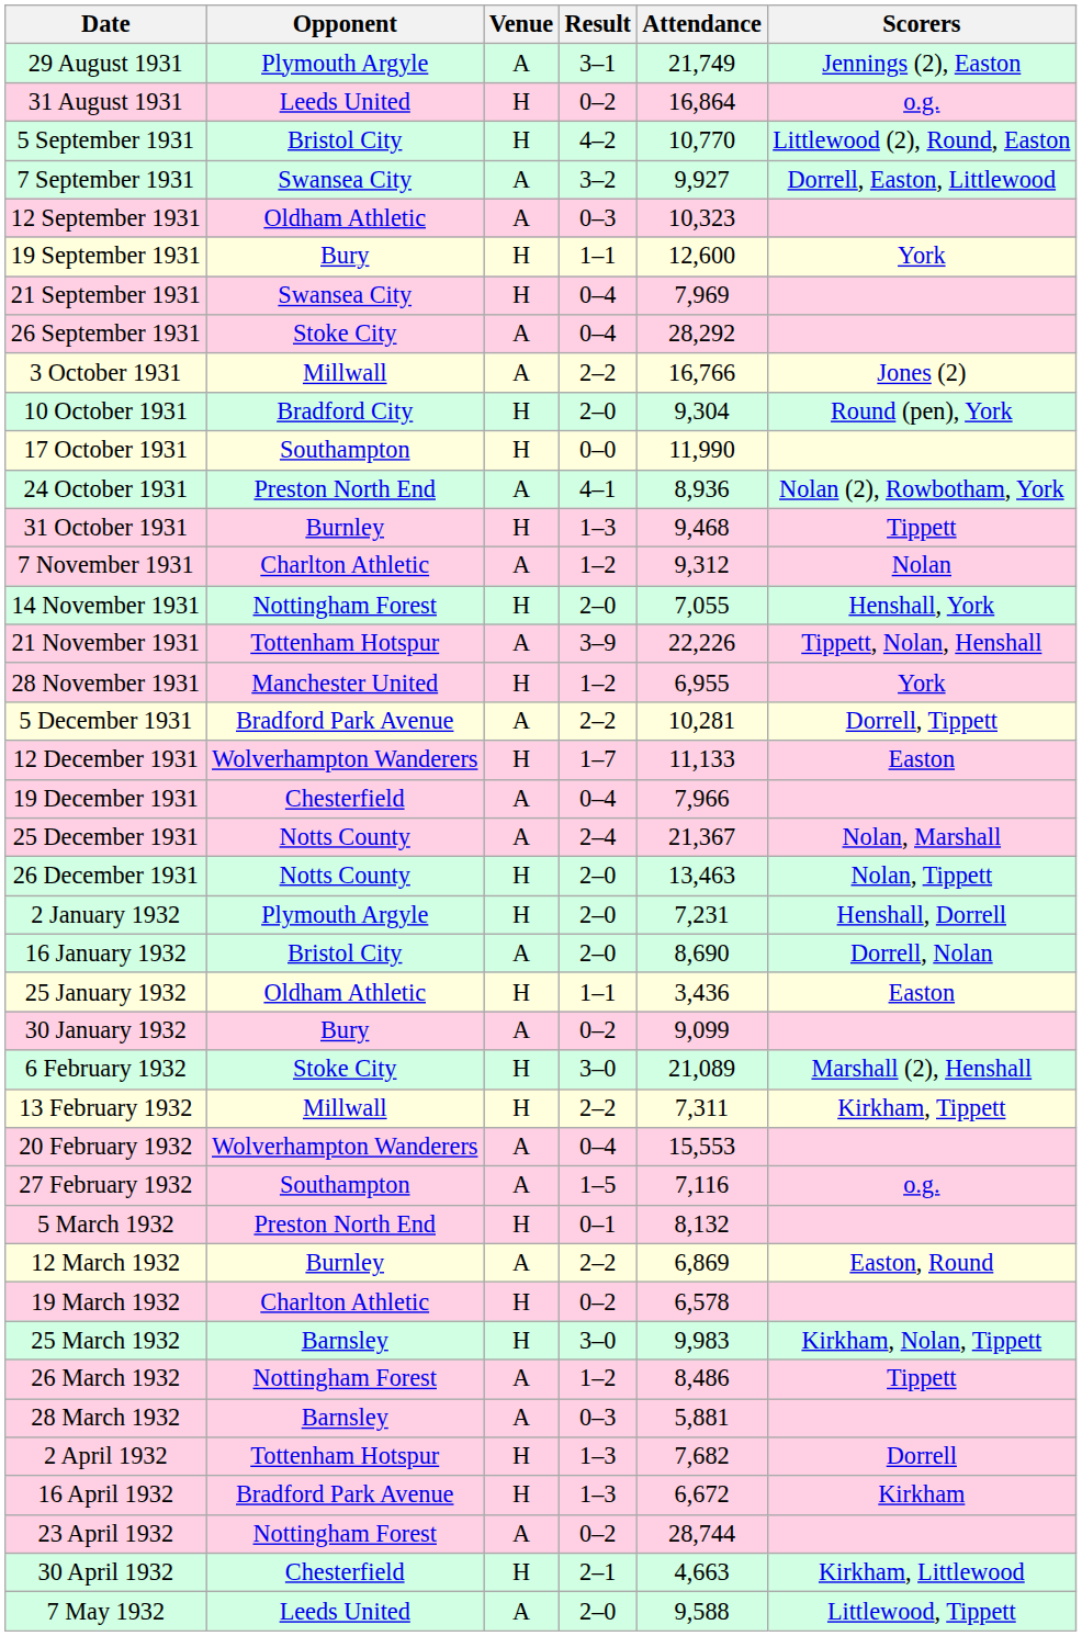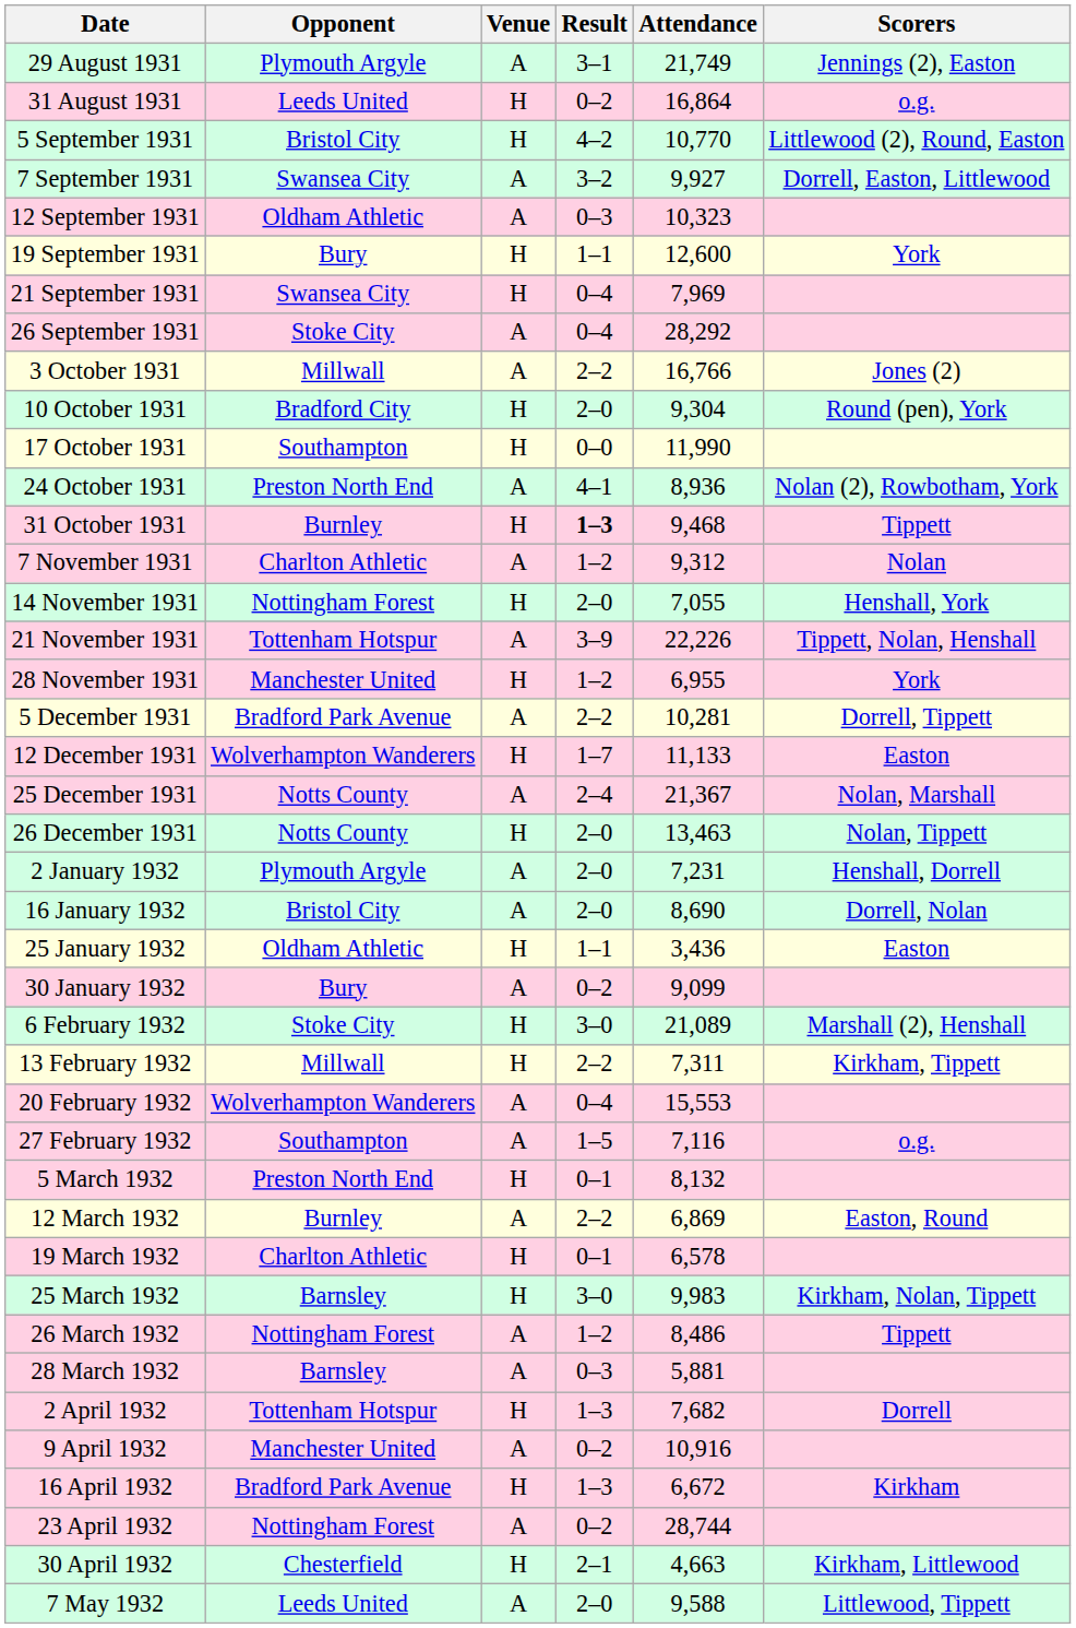 <table class="wikitable sortable" style="text-align:center;">
 <tr>
 <th>Date</th>
 <th>Opponent</th>
 <th>Venue</th>
 <th>Result</th>
 <th>Attendance</th>
 <th>Scorers</th>
 </tr>
 <tr style="background:#d0ffe3;">
 <td>29 August 1931</td>
 <td><a href='#'>Plymouth Argyle</a></td>
 <td>A</td>
 <td>3–1</td>
 <td>21,749</td>
 <td><a href='#'>Jennings</a> (2), <a href='#'>Easton</a></td>
 </tr>
 <tr style="background:#ffd0e3;">
 <td>31 August 1931</td>
 <td><a href='#'>Leeds United</a></td>
 <td>H</td>
 <td>0–2</td>
 <td>16,864</td>
 <td><a href='#'>o.g.</a></td>
 </tr>
 <tr style="background:#d0ffe3;">
 <td>5 September 1931</td>
 <td><a href='#'>Bristol City</a></td>
 <td>H</td>
 <td>4–2</td>
 <td>10,770</td>
 <td><a href='#'>Littlewood</a> (2), <a href='#'>Round</a>, <a href='#'>Easton</a></td>
 </tr>
 <tr style="background:#d0ffe3;">
 <td>7 September 1931</td>
 <td><a href='#'>Swansea City</a></td>
 <td>A</td>
 <td>3–2</td>
 <td>9,927</td>
 <td><a href='#'>Dorrell</a>, <a href='#'>Easton</a>, <a href='#'>Littlewood</a></td>
 </tr>
 <tr style="background:#ffd0e3;">
 <td>12 September 1931</td>
 <td><a href='#'>Oldham Athletic</a></td>
 <td>A</td>
 <td>0–3</td>
 <td>10,323</td>
 <td></td>
 </tr>
 <tr style="background:#ffd;">
 <td>19 September 1931</td>
 <td><a href='#'>Bury</a></td>
 <td>H</td>
 <td>1–1</td>
 <td>12,600</td>
 <td><a href='#'>York</a></td>
 </tr>
 <tr style="background:#ffd0e3;">
 <td>21 September 1931</td>
 <td><a href='#'>Swansea City</a></td>
 <td>H</td>
 <td>0–4</td>
 <td>7,969</td>
 <td></td>
 </tr>
 <tr style="background:#ffd0e3;">
 <td>26 September 1931</td>
 <td><a href='#'>Stoke City</a></td>
 <td>A</td>
 <td>0–4</td>
 <td>28,292</td>
 <td></td>
 </tr>
 <tr style="background:#ffd;">
 <td>3 October 1931</td>
 <td><a href='#'>Millwall</a></td>
 <td>A</td>
 <td>2–2</td>
 <td>16,766</td>
 <td><a href='#'>Jones</a> (2)</td>
 </tr>
 <tr style="background:#d0ffe3;">
 <td>10 October 1931</td>
 <td><a href='#'>Bradford City</a></td>
 <td>H</td>
 <td>2–0</td>
 <td>9,304</td>
 <td><a href='#'>Round</a> (pen), <a href='#'>York</a></td>
 </tr>
 <tr style="background:#ffd;">
 <td>17 October 1931</td>
 <td><a href='#'>Southampton</a></td>
 <td>H</td>
 <td>0–0</td>
 <td>11,990</td>
 <td></td>
 </tr>
 <tr style="background:#d0ffe3;">
 <td>24 October 1931</td>
 <td><a href='#'>Preston North End</a></td>
 <td>A</td>
 <td>4–1</td>
 <td>8,936</td>
 <td><a href='#'>Nolan</a> (2), <a href='#'>Rowbotham</a>, <a href='#'>York</a></td>
 </tr>
 <tr style="background:#ffd0e3;">
 <td>31 October 1931</td>
 <td><a href='#'>Burnley</a></td>
 <td>H</td>
-<td>1–3</td>
+<td><strong>1–3</strong></td>
 <td>9,468</td>
 <td><a href='#'>Tippett</a></td>
 </tr>
 <tr style="background:#ffd0e3;">
 <td>7 November 1931</td>
 <td><a href='#'>Charlton Athletic</a></td>
 <td>A</td>
 <td>1–2</td>
 <td>9,312</td>
 <td><a href='#'>Nolan</a></td>
 </tr>
 <tr style="background:#d0ffe3;">
 <td>14 November 1931</td>
 <td><a href='#'>Nottingham Forest</a></td>
 <td>H</td>
 <td>2–0</td>
 <td>7,055</td>
 <td><a href='#'>Henshall</a>, <a href='#'>York</a></td>
 </tr>
 <tr style="background:#ffd0e3;">
 <td>21 November 1931</td>
 <td><a href='#'>Tottenham Hotspur</a></td>
 <td>A</td>
 <td>3–9</td>
 <td>22,226</td>
 <td><a href='#'>Tippett</a>, <a href='#'>Nolan</a>, <a href='#'>Henshall</a></td>
 </tr>
 <tr style="background:#ffd0e3;">
 <td>28 November 1931</td>
 <td><a href='#'>Manchester United</a></td>
 <td>H</td>
 <td>1–2</td>
 <td>6,955</td>
 <td><a href='#'>York</a></td>
 </tr>
 <tr style="background:#ffd;">
 <td>5 December 1931</td>
 <td><a href='#'>Bradford Park Avenue</a></td>
 <td>A</td>
 <td>2–2</td>
 <td>10,281</td>
 <td><a href='#'>Dorrell</a>, <a href='#'>Tippett</a></td>
 </tr>
 <tr style="background:#ffd0e3;">
 <td>12 December 1931</td>
 <td><a href='#'>Wolverhampton Wanderers</a></td>
 <td>H</td>
 <td>1–7</td>
 <td>11,133</td>
 <td><a href='#'>Easton</a></td>
 </tr>
 <tr style="background:#ffd0e3;">
-<td>19 December 1931</td>
-<td><a href='#'>Chesterfield</a></td>
-<td>A</td>
-<td>0–4</td>
-<td>7,966</td>
-<td></td>
-</tr>
-<tr style="background:#ffd0e3;">
 <td>25 December 1931</td>
 <td><a href='#'>Notts County</a></td>
 <td>A</td>
 <td>2–4</td>
 <td>21,367</td>
 <td><a href='#'>Nolan</a>, <a href='#'>Marshall</a></td>
 </tr>
 <tr style="background:#d0ffe3;">
 <td>26 December 1931</td>
 <td><a href='#'>Notts County</a></td>
 <td>H</td>
 <td>2–0</td>
 <td>13,463</td>
 <td><a href='#'>Nolan</a>, <a href='#'>Tippett</a></td>
 </tr>
 <tr style="background:#d0ffe3;">
 <td>2 January 1932</td>
 <td><a href='#'>Plymouth Argyle</a></td>
-<td>H</td>
+<td>A</td>
 <td>2–0</td>
 <td>7,231</td>
 <td><a href='#'>Henshall</a>, <a href='#'>Dorrell</a></td>
 </tr>
 <tr style="background:#d0ffe3;">
 <td>16 January 1932</td>
 <td><a href='#'>Bristol City</a></td>
 <td>A</td>
 <td>2–0</td>
 <td>8,690</td>
 <td><a href='#'>Dorrell</a>, <a href='#'>Nolan</a></td>
 </tr>
 <tr style="background:#ffd;">
 <td>25 January 1932</td>
 <td><a href='#'>Oldham Athletic</a></td>
 <td>H</td>
 <td>1–1</td>
 <td>3,436</td>
 <td><a href='#'>Easton</a></td>
 </tr>
 <tr style="background:#ffd0e3;">
 <td>30 January 1932</td>
 <td><a href='#'>Bury</a></td>
 <td>A</td>
 <td>0–2</td>
 <td>9,099</td>
 <td></td>
 </tr>
 <tr style="background:#d0ffe3;">
 <td>6 February 1932</td>
 <td><a href='#'>Stoke City</a></td>
 <td>H</td>
 <td>3–0</td>
 <td>21,089</td>
 <td><a href='#'>Marshall</a> (2), <a href='#'>Henshall</a></td>
 </tr>
 <tr style="background:#ffd;">
 <td>13 February 1932</td>
 <td><a href='#'>Millwall</a></td>
 <td>H</td>
 <td>2–2</td>
 <td>7,311</td>
 <td><a href='#'>Kirkham</a>, <a href='#'>Tippett</a></td>
 </tr>
 <tr style="background:#ffd0e3;">
 <td>20 February 1932</td>
 <td><a href='#'>Wolverhampton Wanderers</a></td>
 <td>A</td>
 <td>0–4</td>
 <td>15,553</td>
 <td></td>
 </tr>
 <tr style="background:#ffd0e3;">
 <td>27 February 1932</td>
 <td><a href='#'>Southampton</a></td>
 <td>A</td>
 <td>1–5</td>
 <td>7,116</td>
 <td><a href='#'>o.g.</a></td>
 </tr>
 <tr style="background:#ffd0e3;">
 <td>5 March 1932</td>
 <td><a href='#'>Preston North End</a></td>
 <td>H</td>
 <td>0–1</td>
 <td>8,132</td>
 <td></td>
 </tr>
 <tr style="background:#ffd;">
 <td>12 March 1932</td>
 <td><a href='#'>Burnley</a></td>
 <td>A</td>
 <td>2–2</td>
 <td>6,869</td>
 <td><a href='#'>Easton</a>, <a href='#'>Round</a></td>
 </tr>
 <tr style="background:#ffd0e3;">
 <td>19 March 1932</td>
 <td><a href='#'>Charlton Athletic</a></td>
 <td>H</td>
-<td>0–2</td>
+<td>0–1</td>
 <td>6,578</td>
 <td></td>
 </tr>
 <tr style="background:#d0ffe3;">
 <td>25 March 1932</td>
 <td><a href='#'>Barnsley</a></td>
 <td>H</td>
 <td>3–0</td>
 <td>9,983</td>
 <td><a href='#'>Kirkham</a>, <a href='#'>Nolan</a>, <a href='#'>Tippett</a></td>
 </tr>
 <tr style="background:#ffd0e3;">
 <td>26 March 1932</td>
 <td><a href='#'>Nottingham Forest</a></td>
 <td>A</td>
 <td>1–2</td>
 <td>8,486</td>
 <td><a href='#'>Tippett</a></td>
 </tr>
 <tr style="background:#ffd0e3;">
 <td>28 March 1932</td>
 <td><a href='#'>Barnsley</a></td>
 <td>A</td>
 <td>0–3</td>
 <td>5,881</td>
 <td></td>
 </tr>
 <tr style="background:#ffd0e3;">
 <td>2 April 1932</td>
 <td><a href='#'>Tottenham Hotspur</a></td>
 <td>H</td>
 <td>1–3</td>
 <td>7,682</td>
 <td><a href='#'>Dorrell</a></td>
 </tr>
 <tr style="background:#ffd0e3;">
+<td>9 April 1932</td>
+<td><a href='#'>Manchester United</a></td>
+<td>A</td>
+<td>0–2</td>
+<td>10,916</td>
+<td></td>
+</tr>
+<tr style="background:#ffd0e3;">
 <td>16 April 1932</td>
 <td><a href='#'>Bradford Park Avenue</a></td>
 <td>H</td>
 <td>1–3</td>
 <td>6,672</td>
 <td><a href='#'>Kirkham</a></td>
 </tr>
 <tr style="background:#ffd0e3;">
 <td>23 April 1932</td>
 <td><a href='#'>Nottingham Forest</a></td>
 <td>A</td>
 <td>0–2</td>
 <td>28,744</td>
 <td></td>
 </tr>
 <tr style="background:#d0ffe3;">
 <td>30 April 1932</td>
 <td><a href='#'>Chesterfield</a></td>
 <td>H</td>
 <td>2–1</td>
 <td>4,663</td>
 <td><a href='#'>Kirkham</a>, <a href='#'>Littlewood</a></td>
 </tr>
 <tr style="background:#d0ffe3;">
 <td>7 May 1932</td>
 <td><a href='#'>Leeds United</a></td>
 <td>A</td>
 <td>2–0</td>
 <td>9,588</td>
 <td><a href='#'>Littlewood</a>, <a href='#'>Tippett</a></td>
 </tr>
 </table>
